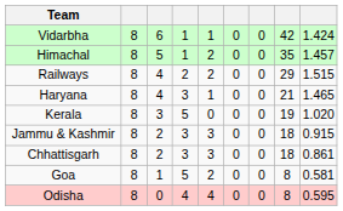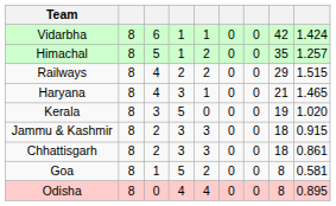 <table class="wikitable" style="text-align:center">
 <tr>
 <th style="width:140px;">Team</th>
 <th style="width:25px;"></th>
 <th style="width:25px;"></th>
 <th style="width:25px;"></th>
 <th style="width:25px;"></th>
 <th style="width:25px;"></th>
 <th style="width:25px;"></th>
 <th style="width:25px;"></th>
 <th style="width:40px;"></th>
 </tr>
 <tr style="background:#cfc;">
 <td>Vidarbha</td>
 <td>8</td>
 <td>6</td>
 <td>1</td>
 <td>1</td>
 <td>0</td>
 <td>0</td>
 <td>42</td>
 <td>1.424</td>
 </tr>
 <tr style="background:#cfc;">
 <td>Himachal</td>
 <td>8</td>
 <td>5</td>
 <td>1</td>
 <td>2</td>
 <td>0</td>
 <td>0</td>
 <td>35</td>
-<td>1.457</td>
+<td>1.257</td>
 </tr>
 <tr>
 <td>Railways</td>
 <td>8</td>
 <td>4</td>
 <td>2</td>
 <td>2</td>
 <td>0</td>
 <td>0</td>
 <td>29</td>
 <td>1.515</td>
 </tr>
 <tr>
 <td>Haryana</td>
 <td>8</td>
 <td>4</td>
 <td>3</td>
 <td>1</td>
 <td>0</td>
 <td>0</td>
 <td>21</td>
 <td>1.465</td>
 </tr>
 <tr>
 <td>Kerala</td>
 <td>8</td>
 <td>3</td>
 <td>5</td>
 <td>0</td>
 <td>0</td>
 <td>0</td>
 <td>19</td>
 <td>1.020</td>
 </tr>
 <tr>
 <td>Jammu & Kashmir</td>
 <td>8</td>
 <td>2</td>
 <td>3</td>
 <td>3</td>
 <td>0</td>
 <td>0</td>
 <td>18</td>
 <td>0.915</td>
 </tr>
 <tr>
 <td>Chhattisgarh</td>
 <td>8</td>
 <td>2</td>
 <td>3</td>
 <td>3</td>
 <td>0</td>
 <td>0</td>
 <td>18</td>
 <td>0.861</td>
 </tr>
 <tr>
 <td>Goa</td>
 <td>8</td>
 <td>1</td>
 <td>5</td>
 <td>2</td>
 <td>0</td>
 <td>0</td>
 <td>8</td>
 <td>0.581</td>
 </tr>
 <tr style="background:#fcc">
 <td>Odisha</td>
 <td>8</td>
 <td>0</td>
 <td>4</td>
 <td>4</td>
 <td>0</td>
 <td>0</td>
 <td>8</td>
-<td>0.595</td>
+<td>0.895</td>
 </tr>
 </table>
